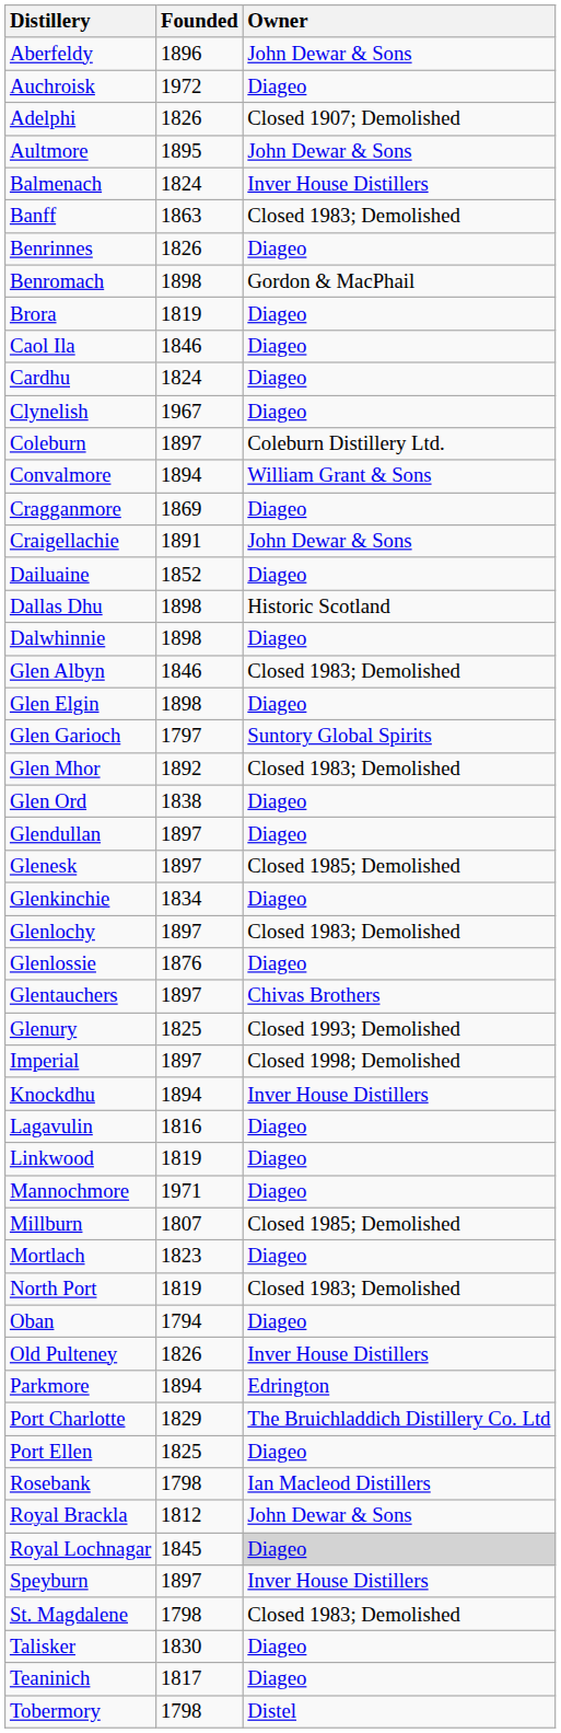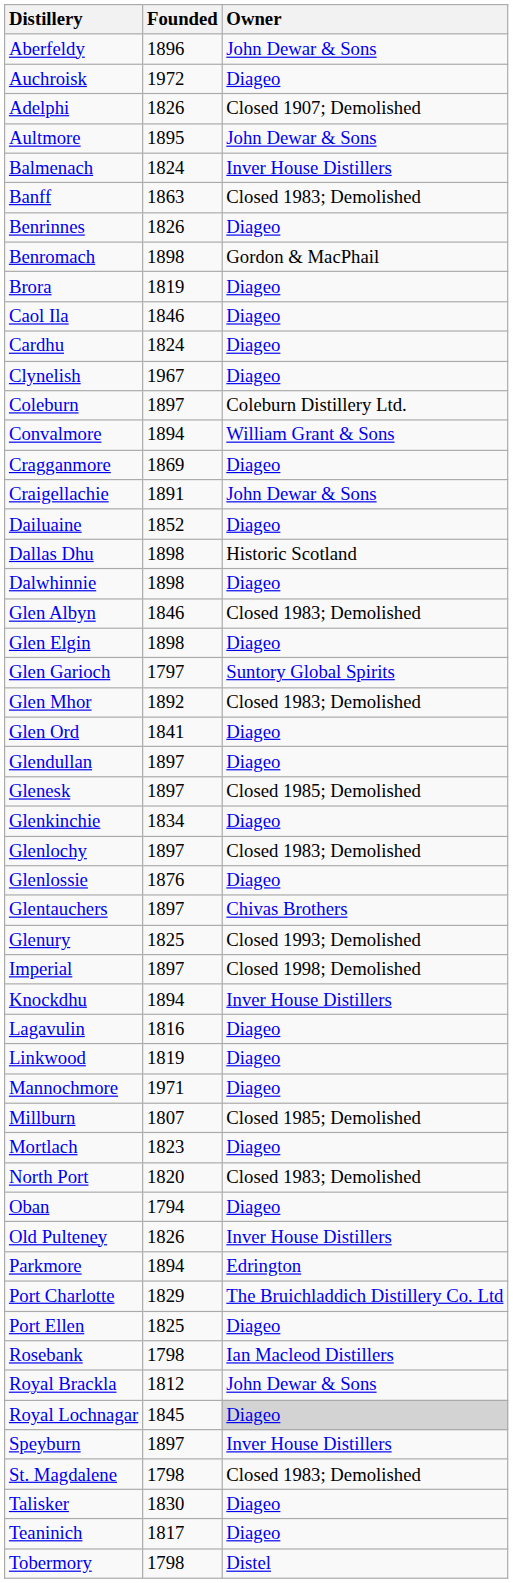 <table class="sortable wikitable">
 <tr>
 <th style="text-align:left">Distillery</th>
 <th>Founded</th>
 <th style="text-align:left">Owner</th>
 </tr>
 <tr>
 <td><a href='#'>Aberfeldy</a></td>
 <td>1896</td>
 <td><a href='#'>John Dewar & Sons</a></td>
 </tr>
 <tr>
 <td><a href='#'>Auchroisk</a></td>
 <td>1972</td>
 <td><a href='#'>Diageo</a></td>
 </tr>
 <tr>
 <td><a href='#'>Adelphi</a></td>
 <td>1826</td>
 <td>Closed 1907; Demolished</td>
 </tr>
 <tr>
 <td><a href='#'>Aultmore</a></td>
 <td>1895</td>
 <td><a href='#'>John Dewar & Sons</a></td>
 </tr>
 <tr>
 <td><a href='#'>Balmenach</a></td>
 <td>1824</td>
 <td><a href='#'>Inver House Distillers</a></td>
 </tr>
 <tr>
 <td><a href='#'>Banff</a></td>
 <td>1863</td>
 <td>Closed 1983; Demolished</td>
 </tr>
 <tr>
 <td><a href='#'>Benrinnes</a></td>
 <td>1826</td>
 <td><a href='#'>Diageo</a></td>
 </tr>
 <tr>
 <td><a href='#'>Benromach</a></td>
 <td>1898</td>
 <td>Gordon & MacPhail</td>
 </tr>
 <tr>
 <td><a href='#'>Brora</a></td>
 <td>1819</td>
 <td><a href='#'>Diageo</a></td>
 </tr>
 <tr>
 <td><a href='#'>Caol Ila</a></td>
 <td>1846</td>
 <td><a href='#'>Diageo</a></td>
 </tr>
 <tr>
 <td><a href='#'>Cardhu</a></td>
 <td>1824</td>
 <td><a href='#'>Diageo</a></td>
 </tr>
 <tr>
 <td><a href='#'>Clynelish</a></td>
 <td>1967</td>
 <td><a href='#'>Diageo</a></td>
 </tr>
 <tr>
 <td><a href='#'>Coleburn</a></td>
 <td>1897</td>
 <td>Coleburn Distillery Ltd.</td>
 </tr>
 <tr>
 <td><a href='#'>Convalmore</a></td>
 <td>1894</td>
 <td><a href='#'>William Grant & Sons</a></td>
 </tr>
 <tr>
 <td><a href='#'>Cragganmore</a></td>
 <td>1869</td>
 <td><a href='#'>Diageo</a></td>
 </tr>
 <tr>
 <td><a href='#'>Craigellachie</a></td>
 <td>1891</td>
 <td><a href='#'>John Dewar & Sons</a></td>
 </tr>
 <tr>
 <td><a href='#'>Dailuaine</a></td>
 <td>1852</td>
 <td><a href='#'>Diageo</a></td>
 </tr>
 <tr>
 <td><a href='#'>Dallas Dhu</a></td>
 <td>1898</td>
 <td>Historic Scotland</td>
 </tr>
 <tr>
 <td><a href='#'>Dalwhinnie</a></td>
 <td>1898</td>
 <td><a href='#'>Diageo</a></td>
 </tr>
 <tr>
 <td><a href='#'>Glen Albyn</a></td>
 <td>1846</td>
 <td>Closed 1983; Demolished</td>
 </tr>
 <tr>
 <td><a href='#'>Glen Elgin</a></td>
 <td>1898</td>
 <td><a href='#'>Diageo</a></td>
 </tr>
 <tr>
 <td><a href='#'>Glen Garioch</a></td>
 <td>1797</td>
 <td><a href='#'>Suntory Global Spirits</a></td>
 </tr>
 <tr>
 <td><a href='#'>Glen Mhor</a></td>
 <td>1892</td>
 <td>Closed 1983; Demolished</td>
 </tr>
 <tr>
 <td><a href='#'>Glen Ord</a></td>
-<td>1838</td>
+<td>1841</td>
 <td><a href='#'>Diageo</a></td>
 </tr>
 <tr>
 <td><a href='#'>Glendullan</a></td>
 <td>1897</td>
 <td><a href='#'>Diageo</a></td>
 </tr>
 <tr>
 <td><a href='#'>Glenesk</a></td>
 <td>1897</td>
 <td>Closed 1985; Demolished</td>
 </tr>
 <tr>
 <td><a href='#'>Glenkinchie</a></td>
 <td>1834</td>
 <td><a href='#'>Diageo</a></td>
 </tr>
 <tr>
 <td><a href='#'>Glenlochy</a></td>
 <td>1897</td>
 <td>Closed 1983; Demolished</td>
 </tr>
 <tr>
 <td><a href='#'>Glenlossie</a></td>
 <td>1876</td>
 <td><a href='#'>Diageo</a></td>
 </tr>
 <tr>
 <td><a href='#'>Glentauchers</a></td>
 <td>1897</td>
 <td><a href='#'>Chivas Brothers</a></td>
 </tr>
 <tr>
 <td><a href='#'>Glenury</a></td>
 <td>1825</td>
 <td>Closed 1993; Demolished</td>
 </tr>
 <tr>
 <td><a href='#'>Imperial</a></td>
 <td>1897</td>
 <td>Closed 1998; Demolished</td>
 </tr>
 <tr>
 <td><a href='#'>Knockdhu</a></td>
 <td>1894</td>
 <td><a href='#'>Inver House Distillers</a></td>
 </tr>
 <tr>
 <td><a href='#'>Lagavulin</a></td>
 <td>1816</td>
 <td><a href='#'>Diageo</a></td>
 </tr>
 <tr>
 <td><a href='#'>Linkwood</a></td>
 <td>1819</td>
 <td><a href='#'>Diageo</a></td>
 </tr>
 <tr>
 <td><a href='#'>Mannochmore</a></td>
 <td>1971</td>
 <td><a href='#'>Diageo</a></td>
 </tr>
 <tr>
 <td><a href='#'>Millburn</a></td>
 <td>1807</td>
 <td>Closed 1985; Demolished</td>
 </tr>
 <tr>
 <td><a href='#'>Mortlach</a></td>
 <td>1823</td>
 <td><a href='#'>Diageo</a></td>
 </tr>
 <tr>
 <td><a href='#'>North Port</a></td>
-<td>1819</td>
+<td>1820</td>
 <td>Closed 1983; Demolished</td>
 </tr>
 <tr>
 <td><a href='#'>Oban</a></td>
 <td>1794</td>
 <td><a href='#'>Diageo</a></td>
 </tr>
 <tr>
 <td><a href='#'>Old Pulteney</a></td>
 <td>1826</td>
 <td><a href='#'>Inver House Distillers</a></td>
 </tr>
 <tr>
 <td><a href='#'>Parkmore</a></td>
 <td>1894</td>
 <td><a href='#'>Edrington</a></td>
 </tr>
 <tr>
 <td><a href='#'>Port Charlotte</a></td>
 <td>1829</td>
 <td><a href='#'>The Bruichladdich Distillery Co. Ltd</a></td>
 </tr>
 <tr>
 <td><a href='#'>Port Ellen</a></td>
 <td>1825</td>
 <td><a href='#'>Diageo</a></td>
 </tr>
 <tr>
 <td><a href='#'>Rosebank</a></td>
 <td>1798</td>
 <td><a href='#'>Ian Macleod Distillers</a></td>
 </tr>
 <tr>
 <td><a href='#'>Royal Brackla</a></td>
 <td>1812</td>
 <td><a href='#'>John Dewar & Sons</a></td>
 </tr>
 <tr>
 <td><a href='#'>Royal Lochnagar</a></td>
 <td>1845</td>
 <td style="background: lightgrey;"><a href='#'>Diageo</a></td>
 </tr>
 <tr>
 <td><a href='#'>Speyburn</a></td>
 <td>1897</td>
 <td><a href='#'>Inver House Distillers</a></td>
 </tr>
 <tr>
 <td><a href='#'>St. Magdalene</a></td>
 <td>1798</td>
 <td>Closed 1983; Demolished</td>
 </tr>
 <tr>
 <td><a href='#'>Talisker</a></td>
 <td>1830</td>
 <td><a href='#'>Diageo</a></td>
 </tr>
 <tr>
 <td><a href='#'>Teaninich</a></td>
 <td>1817</td>
 <td><a href='#'>Diageo</a></td>
 </tr>
 <tr>
 <td><a href='#'>Tobermory</a></td>
 <td>1798</td>
 <td><a href='#'>Distel</a></td>
 </tr>
 </table>
